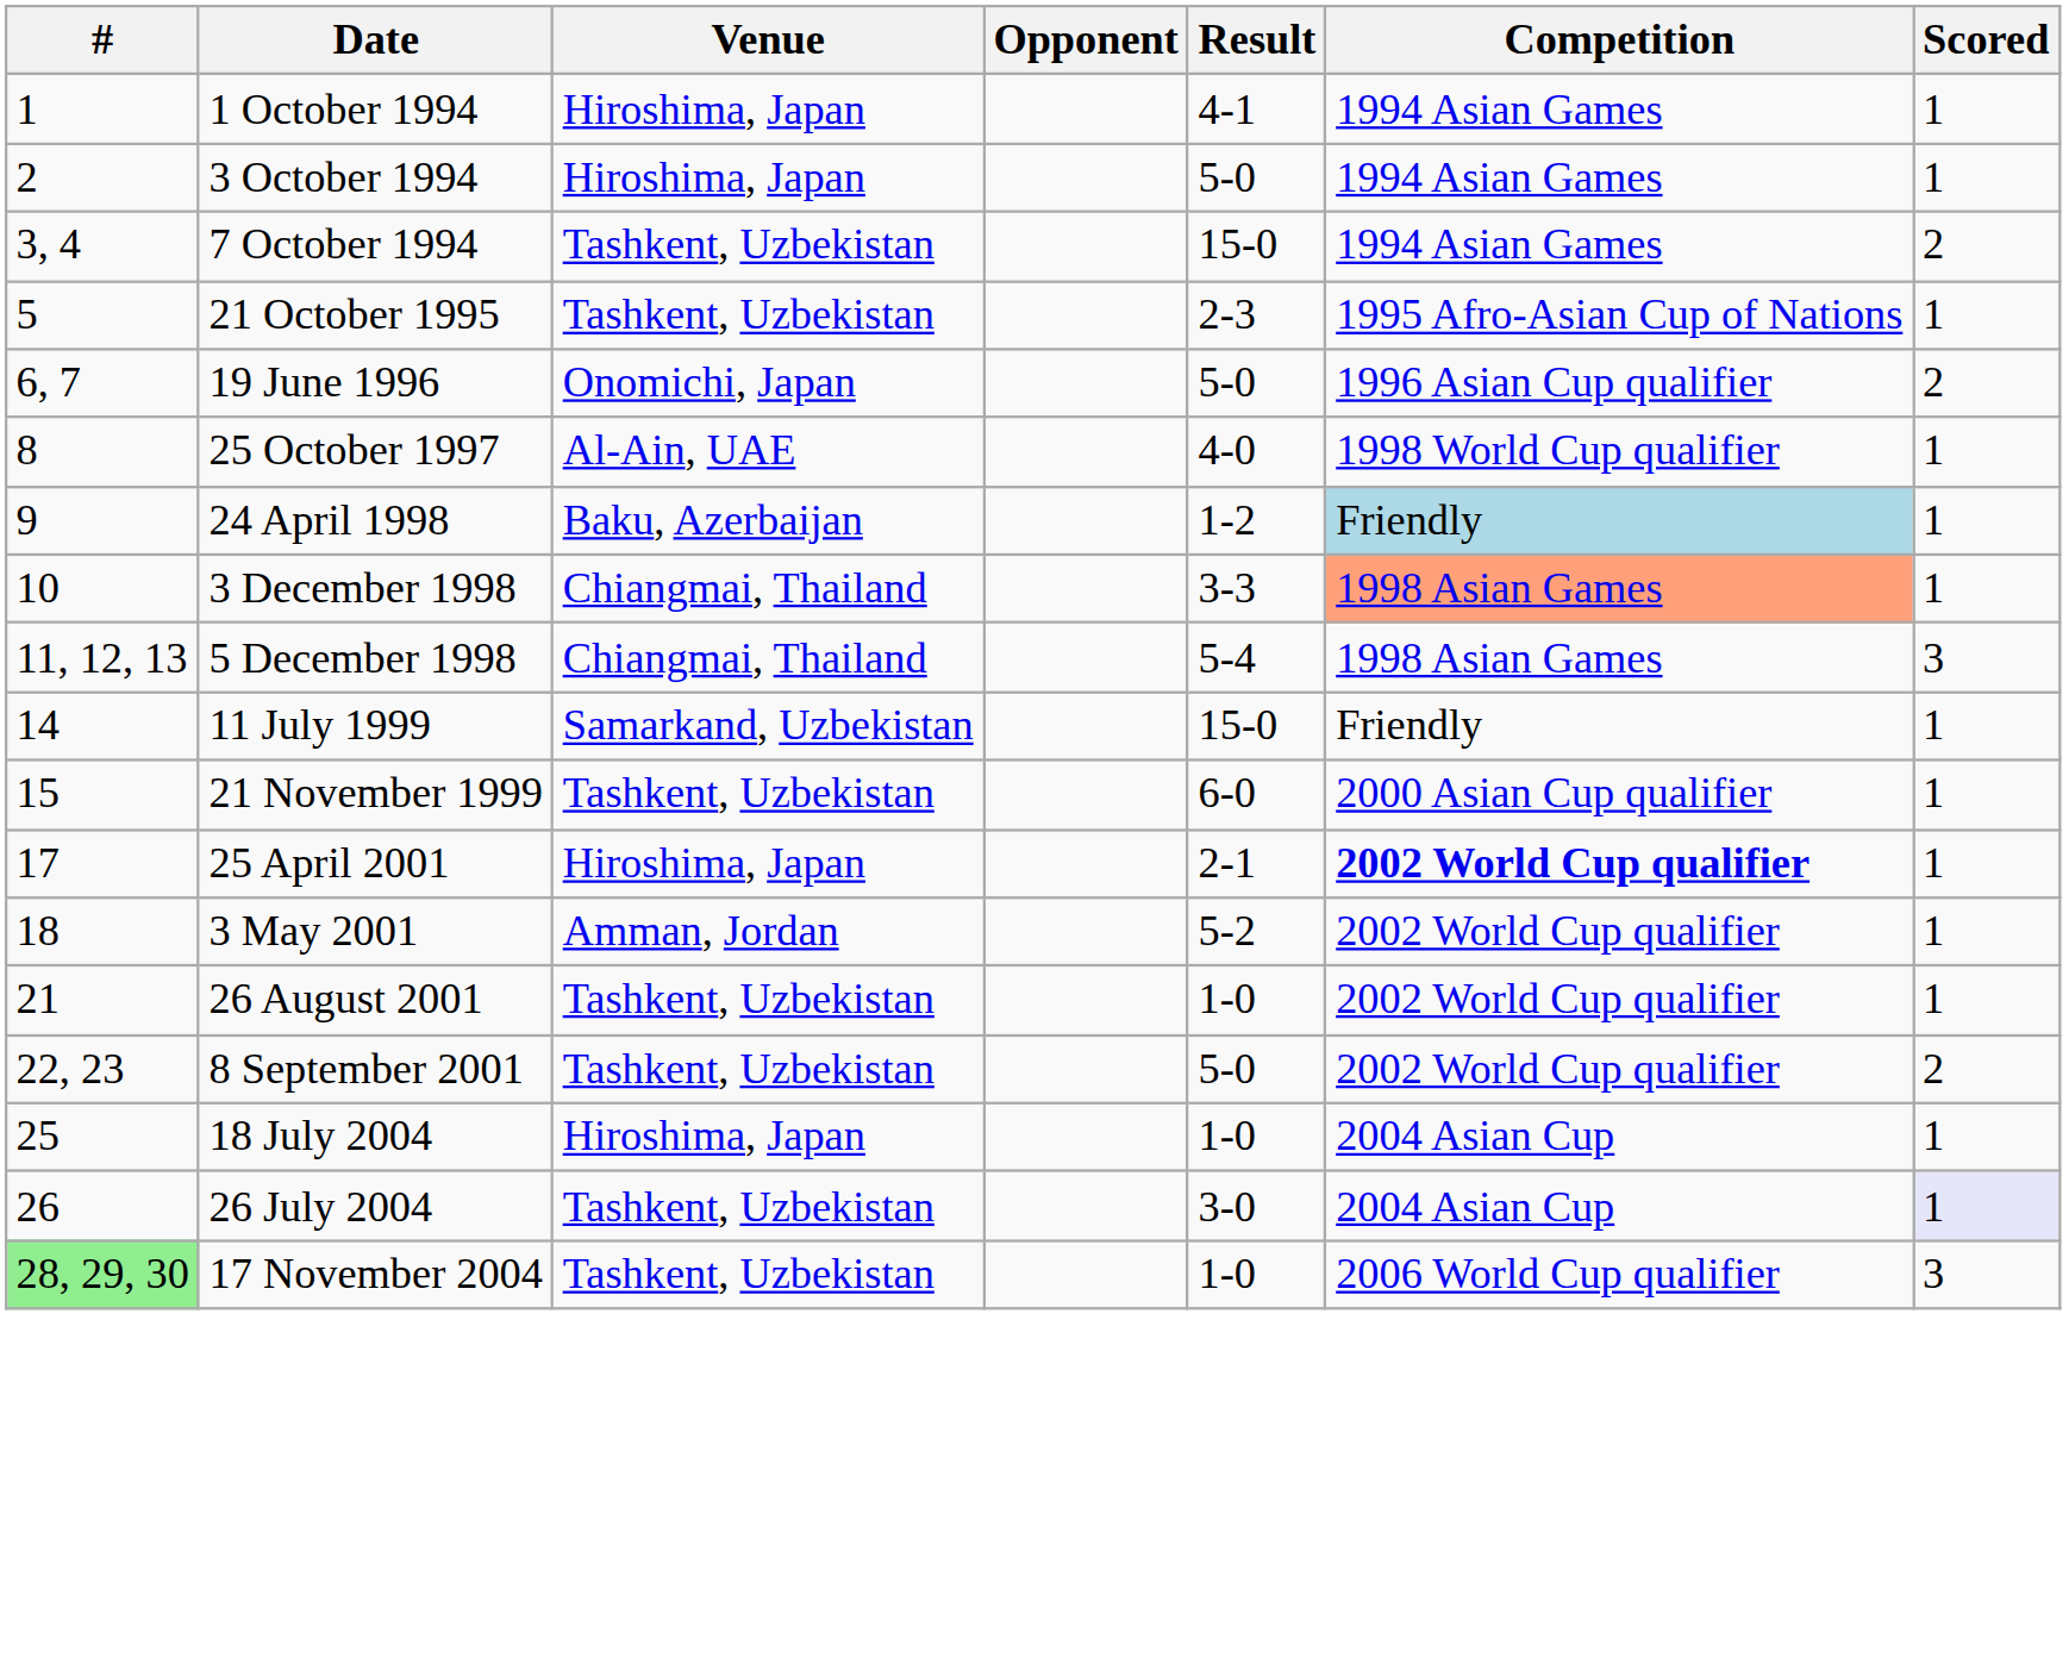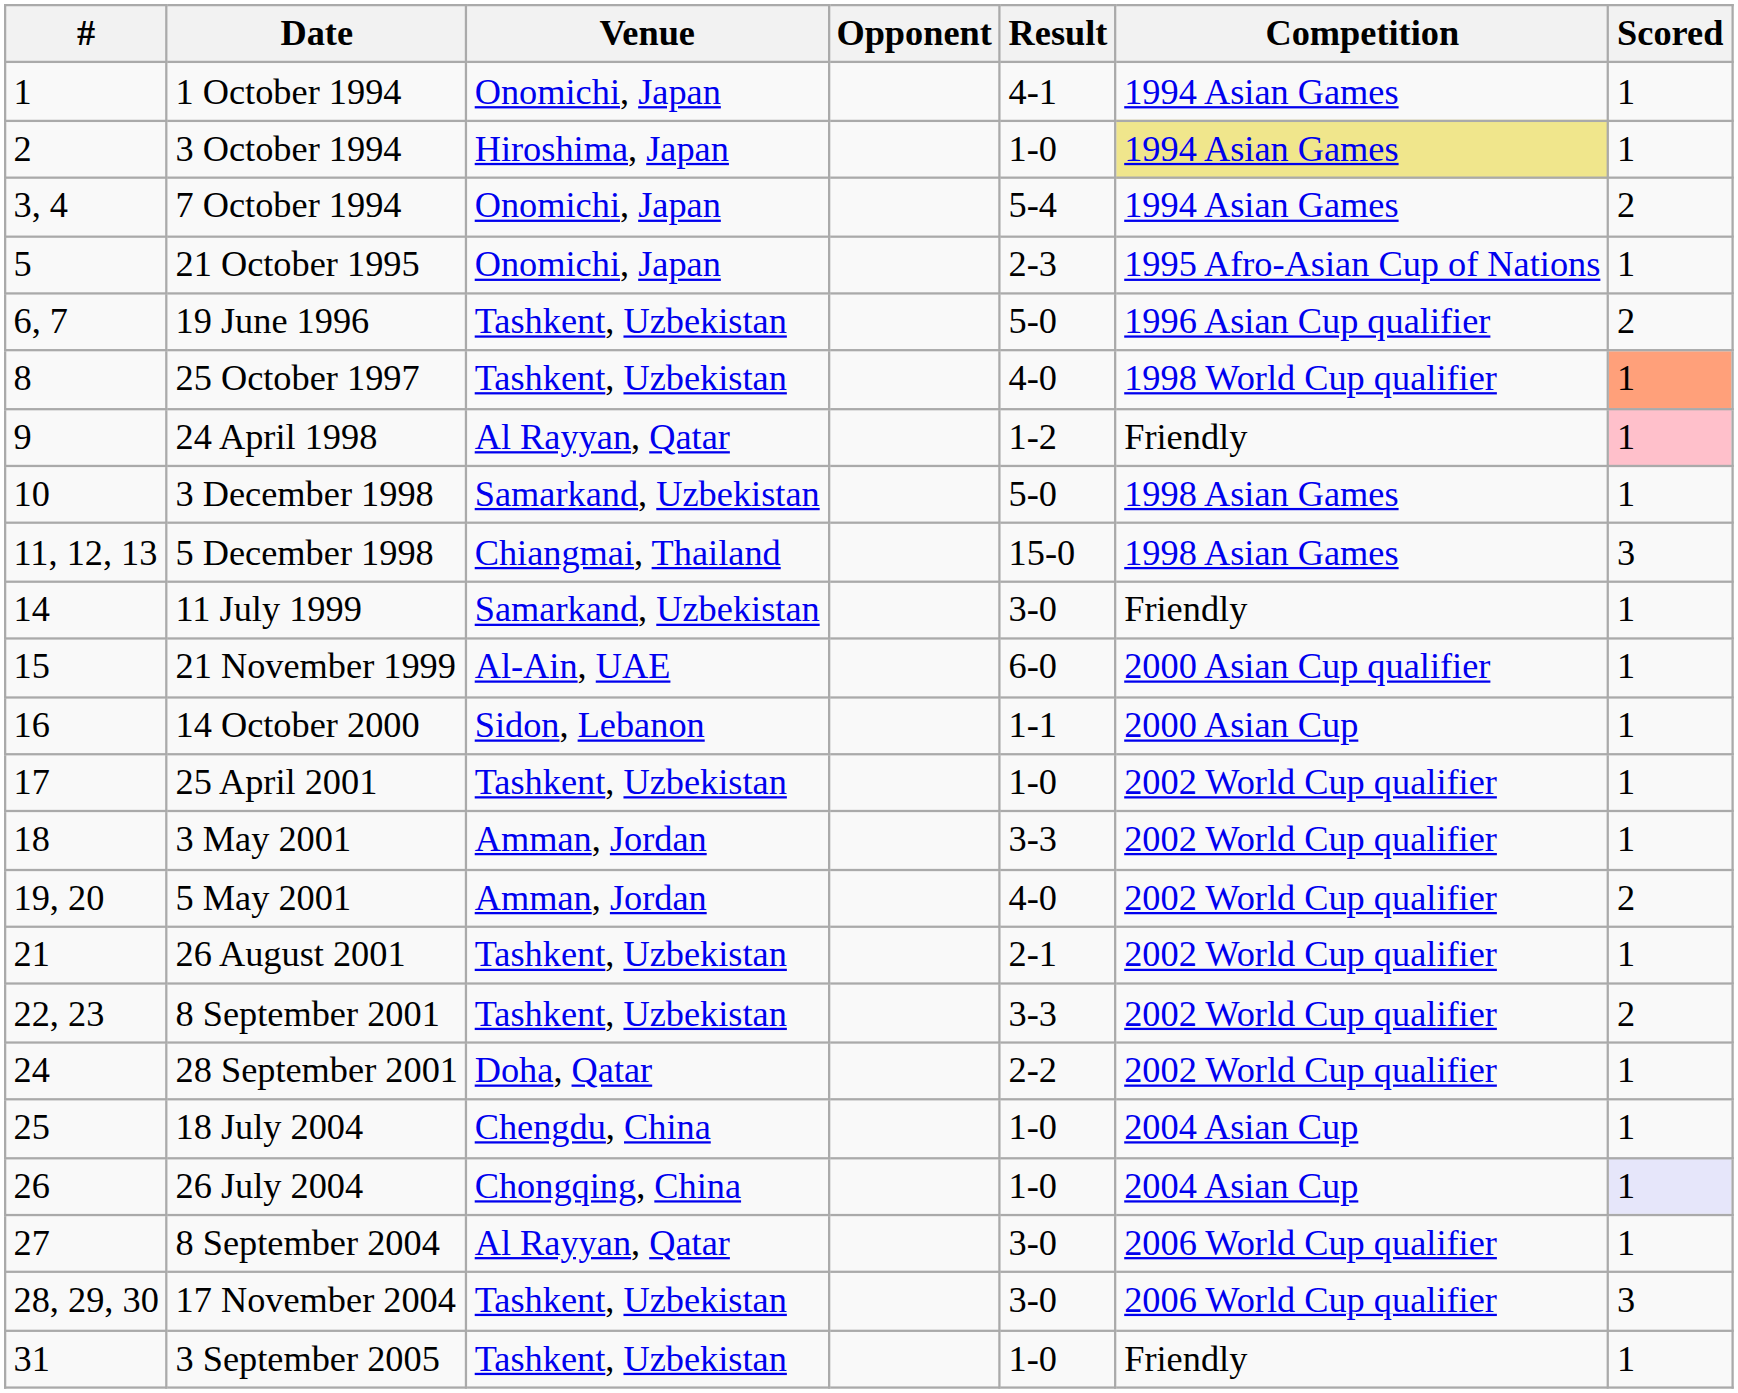 <table class="wikitable collapsible collapsed">
 <tr>
 <th>#</th>
 <th>Date</th>
 <th>Venue</th>
 <th>Opponent</th>
 <th>Result</th>
 <th>Competition</th>
 <th>Scored</th>
 </tr>
 <tr>
 <td>1</td>
 <td>1 October 1994</td>
-<td><a href='#'>Hiroshima</a>, <a href='#'>Japan</a></td>
+<td><a href='#'>Onomichi</a>, <a href='#'>Japan</a></td>
 <td></td>
 <td>4-1</td>
 <td><a href='#'>1994 Asian Games</a></td>
 <td>1</td>
 </tr>
 <tr>
 <td>2</td>
 <td>3 October 1994</td>
 <td><a href='#'>Hiroshima</a>, <a href='#'>Japan</a></td>
 <td></td>
-<td>5-0</td>
-<td><a href='#'>1994 Asian Games</a></td>
+<td>1-0</td>
+<td style="background: khaki;"><a href='#'>1994 Asian Games</a></td>
 <td>1</td>
 </tr>
 <tr>
 <td>3, 4</td>
 <td>7 October 1994</td>
-<td><a href='#'>Tashkent</a>, <a href='#'>Uzbekistan</a></td>
+<td><a href='#'>Onomichi</a>, <a href='#'>Japan</a></td>
 <td></td>
-<td>15-0</td>
+<td>5-4</td>
 <td><a href='#'>1994 Asian Games</a></td>
 <td>2</td>
 </tr>
 <tr>
 <td>5</td>
 <td>21 October 1995</td>
-<td><a href='#'>Tashkent</a>, <a href='#'>Uzbekistan</a></td>
+<td><a href='#'>Onomichi</a>, <a href='#'>Japan</a></td>
 <td></td>
 <td>2-3</td>
 <td><a href='#'>1995 Afro-Asian Cup of Nations</a></td>
 <td>1</td>
 </tr>
 <tr>
 <td>6, 7</td>
 <td>19 June 1996</td>
-<td><a href='#'>Onomichi</a>, <a href='#'>Japan</a></td>
+<td><a href='#'>Tashkent</a>, <a href='#'>Uzbekistan</a></td>
 <td></td>
 <td>5-0</td>
 <td><a href='#'>1996 Asian Cup qualifier</a></td>
 <td>2</td>
 </tr>
 <tr>
 <td>8</td>
 <td>25 October 1997</td>
-<td><a href='#'>Al-Ain</a>, <a href='#'>UAE</a></td>
+<td><a href='#'>Tashkent</a>, <a href='#'>Uzbekistan</a></td>
 <td></td>
 <td>4-0</td>
 <td><a href='#'>1998 World Cup qualifier</a></td>
-<td>1</td>
+<td style="background: lightsalmon;">1</td>
 </tr>
 <tr>
 <td>9</td>
 <td>24 April 1998</td>
-<td><a href='#'>Baku</a>, <a href='#'>Azerbaijan</a></td>
+<td><a href='#'>Al Rayyan</a>, <a href='#'>Qatar</a></td>
 <td></td>
 <td>1-2</td>
-<td style="background: lightblue;">Friendly</td>
-<td>1</td>
+<td>Friendly</td>
+<td style="background: pink;">1</td>
 </tr>
 <tr>
 <td>10</td>
 <td>3 December 1998</td>
-<td><a href='#'>Chiangmai</a>, <a href='#'>Thailand</a></td>
+<td><a href='#'>Samarkand</a>, <a href='#'>Uzbekistan</a></td>
 <td></td>
-<td>3-3</td>
-<td style="background: lightsalmon;"><a href='#'>1998 Asian Games</a></td>
+<td>5-0</td>
+<td><a href='#'>1998 Asian Games</a></td>
 <td>1</td>
 </tr>
 <tr>
 <td>11, 12, 13</td>
 <td>5 December 1998</td>
 <td><a href='#'>Chiangmai</a>, <a href='#'>Thailand</a></td>
 <td></td>
-<td>5-4</td>
+<td>15-0</td>
 <td><a href='#'>1998 Asian Games</a></td>
 <td>3</td>
 </tr>
 <tr>
 <td>14</td>
 <td>11 July 1999</td>
 <td><a href='#'>Samarkand</a>, <a href='#'>Uzbekistan</a></td>
 <td></td>
-<td>15-0</td>
+<td>3-0</td>
 <td>Friendly</td>
 <td>1</td>
 </tr>
 <tr>
 <td>15</td>
 <td>21 November 1999</td>
-<td><a href='#'>Tashkent</a>, <a href='#'>Uzbekistan</a></td>
+<td><a href='#'>Al-Ain</a>, <a href='#'>UAE</a></td>
 <td></td>
 <td>6-0</td>
 <td><a href='#'>2000 Asian Cup qualifier</a></td>
 <td>1</td>
 </tr>
 <tr>
+<td>16</td>
+<td>14 October 2000</td>
+<td><a href='#'>Sidon</a>, <a href='#'>Lebanon</a></td>
+<td></td>
+<td>1-1</td>
+<td><a href='#'>2000 Asian Cup</a></td>
+<td>1</td>
+</tr>
+<tr>
 <td>17</td>
 <td>25 April 2001</td>
-<td><a href='#'>Hiroshima</a>, <a href='#'>Japan</a></td>
+<td><a href='#'>Tashkent</a>, <a href='#'>Uzbekistan</a></td>
 <td></td>
-<td>2-1</td>
-<td><strong><a href='#'>2002 World Cup qualifier</a></strong></td>
+<td>1-0</td>
+<td><a href='#'>2002 World Cup qualifier</a></td>
 <td>1</td>
 </tr>
 <tr>
 <td>18</td>
 <td>3 May 2001</td>
 <td><a href='#'>Amman</a>, <a href='#'>Jordan</a></td>
 <td></td>
-<td>5-2</td>
+<td>3-3</td>
 <td><a href='#'>2002 World Cup qualifier</a></td>
 <td>1</td>
+</tr>
+<tr>
+<td>19, 20</td>
+<td>5 May 2001</td>
+<td><a href='#'>Amman</a>, <a href='#'>Jordan</a></td>
+<td></td>
+<td>4-0</td>
+<td><a href='#'>2002 World Cup qualifier</a></td>
+<td>2</td>
 </tr>
 <tr>
 <td>21</td>
 <td>26 August 2001</td>
 <td><a href='#'>Tashkent</a>, <a href='#'>Uzbekistan</a></td>
 <td></td>
-<td>1-0</td>
+<td>2-1</td>
 <td><a href='#'>2002 World Cup qualifier</a></td>
 <td>1</td>
 </tr>
 <tr>
 <td>22, 23</td>
 <td>8 September 2001</td>
 <td><a href='#'>Tashkent</a>, <a href='#'>Uzbekistan</a></td>
 <td></td>
-<td>5-0</td>
+<td>3-3</td>
 <td><a href='#'>2002 World Cup qualifier</a></td>
 <td>2</td>
 </tr>
 <tr>
+<td>24</td>
+<td>28 September 2001</td>
+<td><a href='#'>Doha</a>, <a href='#'>Qatar</a></td>
+<td></td>
+<td>2-2</td>
+<td><a href='#'>2002 World Cup qualifier</a></td>
+<td>1</td>
+</tr>
+<tr>
 <td>25</td>
 <td>18 July 2004</td>
-<td><a href='#'>Hiroshima</a>, <a href='#'>Japan</a></td>
+<td><a href='#'>Chengdu</a>, <a href='#'>China</a></td>
 <td></td>
 <td>1-0</td>
 <td><a href='#'>2004 Asian Cup</a></td>
 <td>1</td>
 </tr>
 <tr>
 <td>26</td>
 <td>26 July 2004</td>
-<td><a href='#'>Tashkent</a>, <a href='#'>Uzbekistan</a></td>
+<td><a href='#'>Chongqing</a>, <a href='#'>China</a></td>
 <td></td>
-<td>3-0</td>
+<td>1-0</td>
 <td><a href='#'>2004 Asian Cup</a></td>
 <td style="background: lavender;">1</td>
 </tr>
 <tr>
-<td style="background: lightgreen;">28, 29, 30</td>
+<td>27</td>
+<td>8 September 2004</td>
+<td><a href='#'>Al Rayyan</a>, <a href='#'>Qatar</a></td>
+<td></td>
+<td>3-0</td>
+<td><a href='#'>2006 World Cup qualifier</a></td>
+<td>1</td>
+</tr>
+<tr>
+<td>28, 29, 30</td>
 <td>17 November 2004</td>
 <td><a href='#'>Tashkent</a>, <a href='#'>Uzbekistan</a></td>
 <td></td>
-<td>1-0</td>
+<td>3-0</td>
 <td><a href='#'>2006 World Cup qualifier</a></td>
 <td>3</td>
 </tr>
+<tr>
+<td>31</td>
+<td>3 September 2005</td>
+<td><a href='#'>Tashkent</a>, <a href='#'>Uzbekistan</a></td>
+<td></td>
+<td>1-0</td>
+<td>Friendly</td>
+<td>1</td>
+</tr>
 </table>
